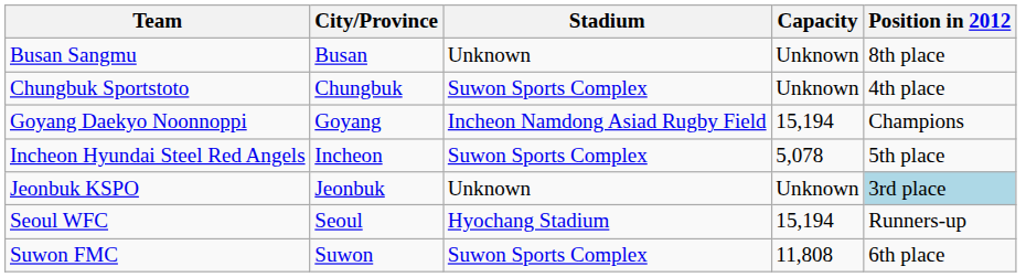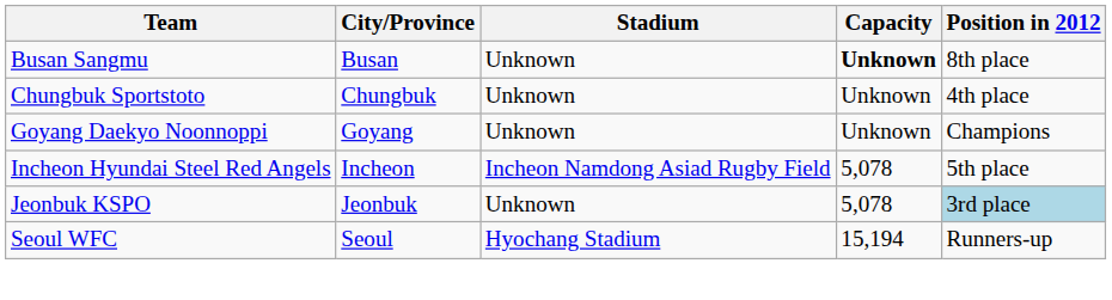 <table class="wikitable sortable">
 <tr>
 <th>Team</th>
 <th>City/Province</th>
 <th>Stadium</th>
 <th>Capacity</th>
 <th data-sort-type="number">Position in <a href='#'>2012</a></th>
 </tr>
 <tr>
 <td><a href='#'>Busan Sangmu</a></td>
 <td><a href='#'>Busan</a></td>
 <td>Unknown</td>
-<td>Unknown</td>
+<td><strong>Unknown</strong></td>
 <td>8th place</td>
 </tr>
 <tr>
 <td><a href='#'>Chungbuk Sportstoto</a></td>
 <td><a href='#'>Chungbuk</a></td>
-<td><a href='#'>Suwon Sports Complex</a></td>
+<td>Unknown</td>
 <td>Unknown</td>
 <td>4th place</td>
 </tr>
 <tr>
 <td><a href='#'>Goyang Daekyo Noonnoppi</a></td>
 <td><a href='#'>Goyang</a></td>
-<td><a href='#'>Incheon Namdong Asiad Rugby Field</a></td>
-<td>15,194</td>
+<td>Unknown</td>
+<td>Unknown</td>
 <td>Champions</td>
 </tr>
 <tr>
 <td><a href='#'>Incheon Hyundai Steel Red Angels</a></td>
 <td><a href='#'>Incheon</a></td>
-<td><a href='#'>Suwon Sports Complex</a></td>
+<td><a href='#'>Incheon Namdong Asiad Rugby Field</a></td>
 <td>5,078</td>
 <td>5th place</td>
 </tr>
 <tr>
 <td><a href='#'>Jeonbuk KSPO</a></td>
 <td><a href='#'>Jeonbuk</a></td>
 <td>Unknown</td>
-<td>Unknown</td>
+<td>5,078</td>
 <td style="background: lightblue;">3rd place</td>
 </tr>
 <tr>
 <td><a href='#'>Seoul WFC</a></td>
 <td><a href='#'>Seoul</a></td>
 <td><a href='#'>Hyochang Stadium</a></td>
 <td>15,194</td>
 <td>Runners-up</td>
 </tr>
-<tr>
-<td><a href='#'>Suwon FMC</a></td>
-<td><a href='#'>Suwon</a></td>
-<td><a href='#'>Suwon Sports Complex</a></td>
-<td>11,808</td>
-<td>6th place</td>
-</tr>
 </table>
